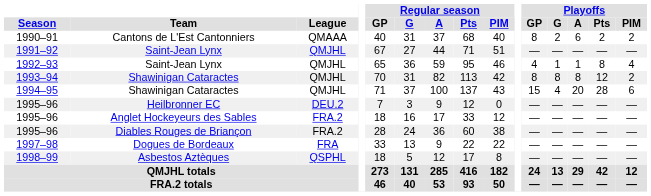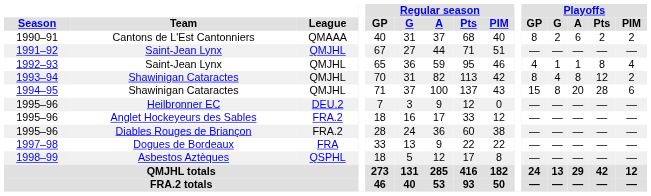 <table border="0" cellpadding="1" cellspacing="0" style="text-align:center; width:60em">
 <tr bgcolor="#e0e0e0">
 <th colspan="3" bgcolor="#ffffff"> </th>
 <th rowspan="99" bgcolor="#ffffff"> </th>
 <th colspan="5"><a href='#'>Regular season</a></th>
 <th rowspan="99" bgcolor="#ffffff"> </th>
 <th colspan="5"><a href='#'>Playoffs</a></th>
 </tr>
 <tr bgcolor="#e0e0e0">
 <th><a href='#'>Season</a></th>
 <th>Team</th>
 <th>League</th>
 <th>GP</th>
 <th><a href='#'>G</a></th>
 <th><a href='#'>A</a></th>
 <th><a href='#'>Pts</a></th>
 <th><a href='#'>PIM</a></th>
 <th>GP</th>
 <th>G</th>
 <th>A</th>
 <th>Pts</th>
 <th>PIM</th>
 </tr>
 <tr>
 <td>1990–91</td>
 <td>Cantons de L'Est Cantonniers</td>
 <td>QMAAA</td>
 <td>40</td>
 <td>31</td>
 <td>37</td>
 <td>68</td>
 <td>40</td>
 <td>8</td>
 <td>2</td>
 <td>6</td>
 <td>2</td>
 <td>2</td>
 </tr>
 <tr bgcolor="#f0f0f0">
 <td><a href='#'>1991–92</a></td>
 <td><a href='#'>Saint-Jean Lynx</a></td>
 <td><a href='#'>QMJHL</a></td>
 <td>67</td>
 <td>27</td>
 <td>44</td>
 <td>71</td>
 <td>51</td>
 <td>—</td>
 <td>—</td>
 <td>—</td>
 <td>—</td>
 <td>—</td>
 </tr>
 <tr>
 <td><a href='#'>1992–93</a></td>
 <td>Saint-Jean Lynx</td>
 <td>QMJHL</td>
 <td>65</td>
 <td>36</td>
 <td>59</td>
 <td>95</td>
 <td>46</td>
 <td>4</td>
 <td>1</td>
 <td>1</td>
 <td>8</td>
 <td>4</td>
 </tr>
 <tr bgcolor="#f0f0f0">
 <td><a href='#'>1993–94</a></td>
 <td><a href='#'>Shawinigan Cataractes</a></td>
 <td>QMJHL</td>
 <td>70</td>
 <td>31</td>
 <td>82</td>
 <td>113</td>
 <td>42</td>
 <td>8</td>
-<td>8</td>
+<td>4</td>
 <td>8</td>
 <td>12</td>
 <td>2</td>
 </tr>
 <tr>
 <td><a href='#'>1994–95</a></td>
 <td>Shawinigan Cataractes</td>
 <td>QMJHL</td>
 <td>71</td>
 <td>37</td>
 <td>100</td>
 <td>137</td>
 <td>43</td>
 <td>15</td>
-<td>4</td>
+<td>8</td>
 <td>20</td>
 <td>28</td>
 <td>6</td>
 </tr>
 <tr bgcolor="#f0f0f0">
 <td>1995–96</td>
 <td><a href='#'>Heilbronner EC</a></td>
 <td><a href='#'>DEU.2</a></td>
 <td>7</td>
 <td>3</td>
 <td>9</td>
 <td>12</td>
 <td>0</td>
 <td>—</td>
 <td>—</td>
 <td>—</td>
 <td>—</td>
 <td>—</td>
 </tr>
 <tr>
 <td>1995–96</td>
 <td><a href='#'>Anglet Hockeyeurs des Sables</a></td>
 <td><a href='#'>FRA.2</a></td>
 <td>18</td>
 <td>16</td>
 <td>17</td>
 <td>33</td>
 <td>12</td>
 <td>—</td>
 <td>—</td>
 <td>—</td>
 <td>—</td>
 <td>—</td>
 </tr>
 <tr bgcolor="#f0f0f0">
 <td>1995–96</td>
 <td><a href='#'>Diables Rouges de Briançon</a></td>
 <td>FRA.2</td>
 <td>28</td>
 <td>24</td>
 <td>36</td>
 <td>60</td>
 <td>38</td>
 <td>—</td>
 <td>—</td>
 <td>—</td>
 <td>—</td>
 <td>—</td>
 </tr>
 <tr>
 <td><a href='#'>1997–98</a></td>
 <td><a href='#'>Dogues de Bordeaux</a></td>
 <td><a href='#'>FRA</a></td>
 <td>33</td>
 <td>13</td>
 <td>9</td>
 <td>22</td>
 <td>22</td>
 <td>—</td>
 <td>—</td>
 <td>—</td>
 <td>—</td>
 <td>—</td>
 </tr>
 <tr bgcolor="#f0f0f0">
 <td><a href='#'>1998–99</a></td>
 <td><a href='#'>Asbestos Aztèques</a></td>
 <td><a href='#'>QSPHL</a></td>
 <td>18</td>
 <td>5</td>
 <td>12</td>
 <td>17</td>
 <td>8</td>
 <td>—</td>
 <td>—</td>
 <td>—</td>
 <td>—</td>
 <td>—</td>
 </tr>
 <tr bgcolor="#e0e0e0">
 <th colspan="3">QMJHL totals</th>
 <th>273</th>
 <th>131</th>
 <th>285</th>
 <th>416</th>
 <th>182</th>
 <th>24</th>
 <th>13</th>
 <th>29</th>
 <th>42</th>
 <th>12</th>
 </tr>
 <tr bgcolor="#e0e0e0">
 <th colspan="3">FRA.2 totals</th>
 <th>46</th>
 <th>40</th>
 <th>53</th>
 <th>93</th>
 <th>50</th>
 <th>—</th>
 <th>—</th>
 <th>—</th>
 <th>—</th>
 <th>—</th>
 </tr>
 </table>
